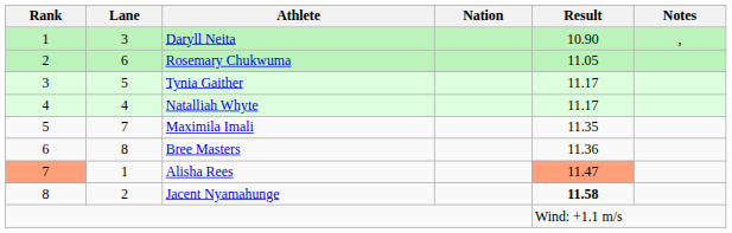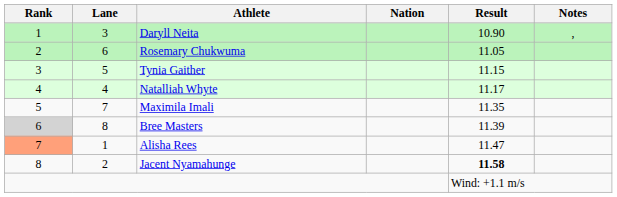 <table class="wikitable sortable" style="text-align:center;width: 65%;">
 <tr>
 <th>Rank</th>
 <th>Lane</th>
 <th>Athlete</th>
 <th>Nation</th>
 <th>Result</th>
 <th>Notes</th>
 </tr>
 <tr bgcolor=#bbf3bb>
 <td>1</td>
 <td>3</td>
 <td align=left><a href='#'>Daryll Neita</a></td>
 <td align=left></td>
 <td>10.90</td>
 <td>, </td>
 </tr>
 <tr bgcolor=#bbf3bb>
 <td>2</td>
 <td>6</td>
 <td align=left><a href='#'>Rosemary Chukwuma</a></td>
 <td align=left></td>
 <td>11.05</td>
 <td></td>
 </tr>
 <tr bgcolor=ddffdd>
 <td>3</td>
 <td>5</td>
 <td align=left><a href='#'>Tynia Gaither</a></td>
 <td align=left></td>
-<td>11.17</td>
+<td>11.15</td>
 <td></td>
 </tr>
 <tr bgcolor=ddffdd>
 <td>4</td>
 <td>4</td>
 <td align=left><a href='#'>Natalliah Whyte</a></td>
 <td align=left></td>
 <td>11.17</td>
 <td></td>
 </tr>
 <tr>
 <td>5</td>
 <td>7</td>
 <td align=left><a href='#'>Maximila Imali</a></td>
 <td align=left></td>
 <td>11.35</td>
 <td></td>
 </tr>
 <tr>
-<td>6</td>
+<td style="background: lightgrey;">6</td>
 <td>8</td>
 <td align=left><a href='#'>Bree Masters</a></td>
 <td align=left></td>
-<td>11.36</td>
+<td>11.39</td>
 <td></td>
 </tr>
 <tr>
 <td style="background: lightsalmon;">7</td>
 <td>1</td>
 <td align=left><a href='#'>Alisha Rees</a></td>
 <td align=left></td>
-<td style="background: lightsalmon;">11.47</td>
+<td>11.47</td>
 <td></td>
 </tr>
 <tr>
 <td>8</td>
 <td>2</td>
 <td align=left><a href='#'>Jacent Nyamahunge</a></td>
 <td align=left></td>
 <td><strong>11.58</strong></td>
 <td></td>
 </tr>
 <tr class="sortbottom">
 <td colspan="4"></td>
 <td colspan="2" style="text-align:left;">Wind: +1.1 m/s</td>
 </tr>
 </table>
